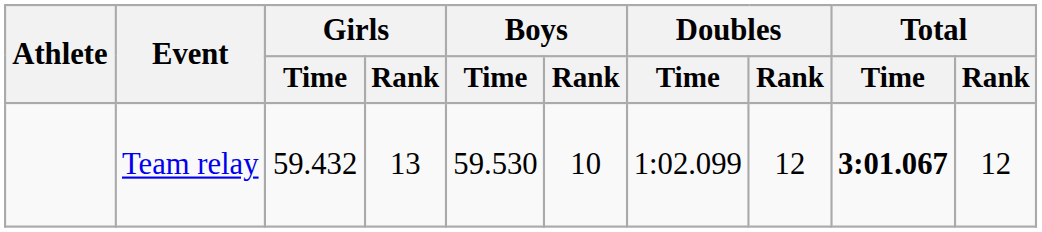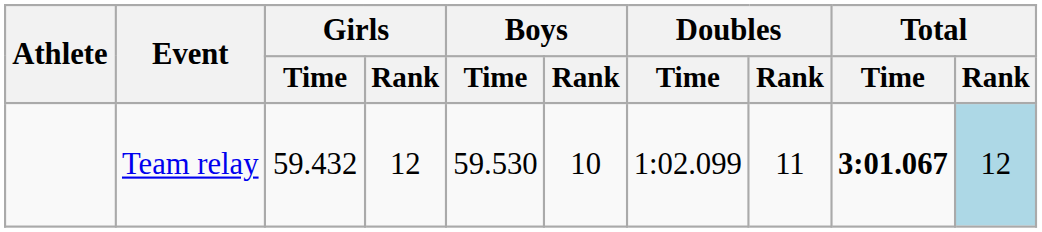 <table class="wikitable" style="font-size:90%">
 <tr>
 <th rowspan="2">Athlete</th>
 <th rowspan="2">Event</th>
 <th colspan=2>Girls</th>
 <th colspan=2>Boys</th>
 <th colspan=2>Doubles</th>
 <th colspan=2>Total</th>
 </tr>
 <tr style="font-size:95%">
 <th>Time</th>
 <th>Rank</th>
 <th>Time</th>
 <th>Rank</th>
 <th>Time</th>
 <th>Rank</th>
 <th>Time</th>
 <th>Rank</th>
 </tr>
 <tr align=center>
 <td align=left><br><br><br></td>
 <td align=left><a href='#'>Team relay</a></td>
 <td>59.432</td>
-<td>13</td>
+<td>12</td>
 <td>59.530</td>
 <td>10</td>
 <td>1:02.099</td>
-<td>12</td>
+<td>11</td>
 <td><strong>3:01.067</strong></td>
-<td>12</td>
+<td style="background: lightblue;">12</td>
 </tr>
 </table>
